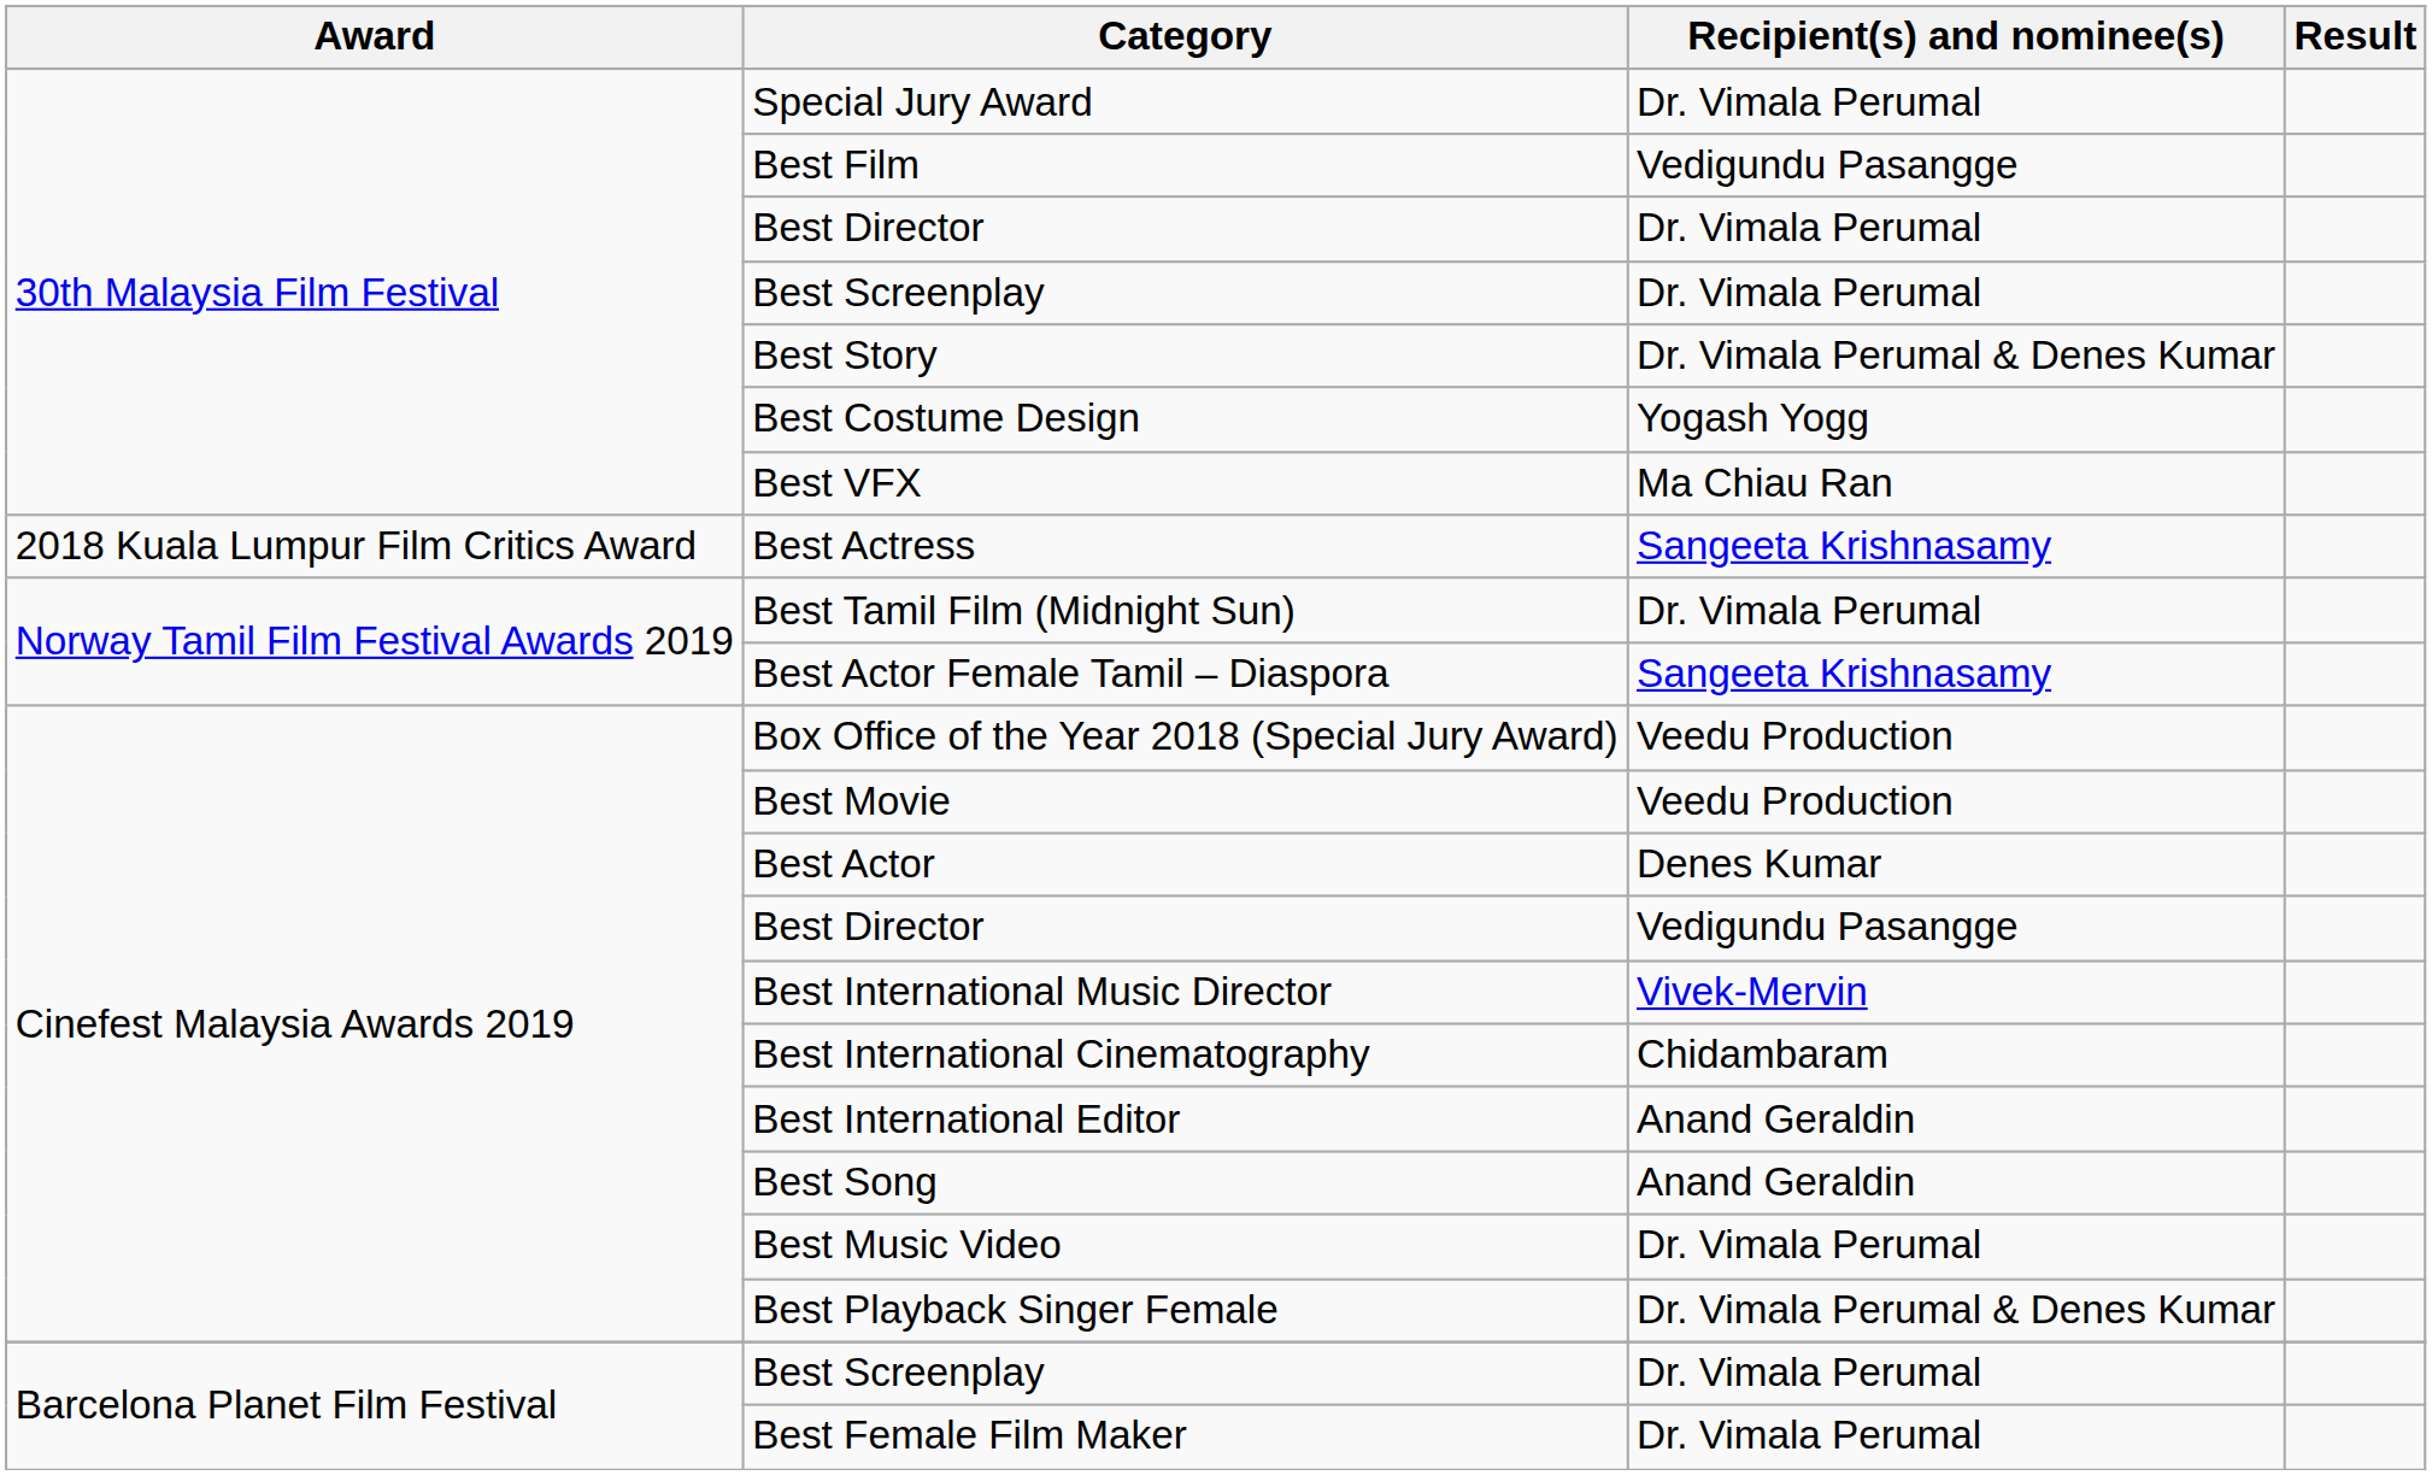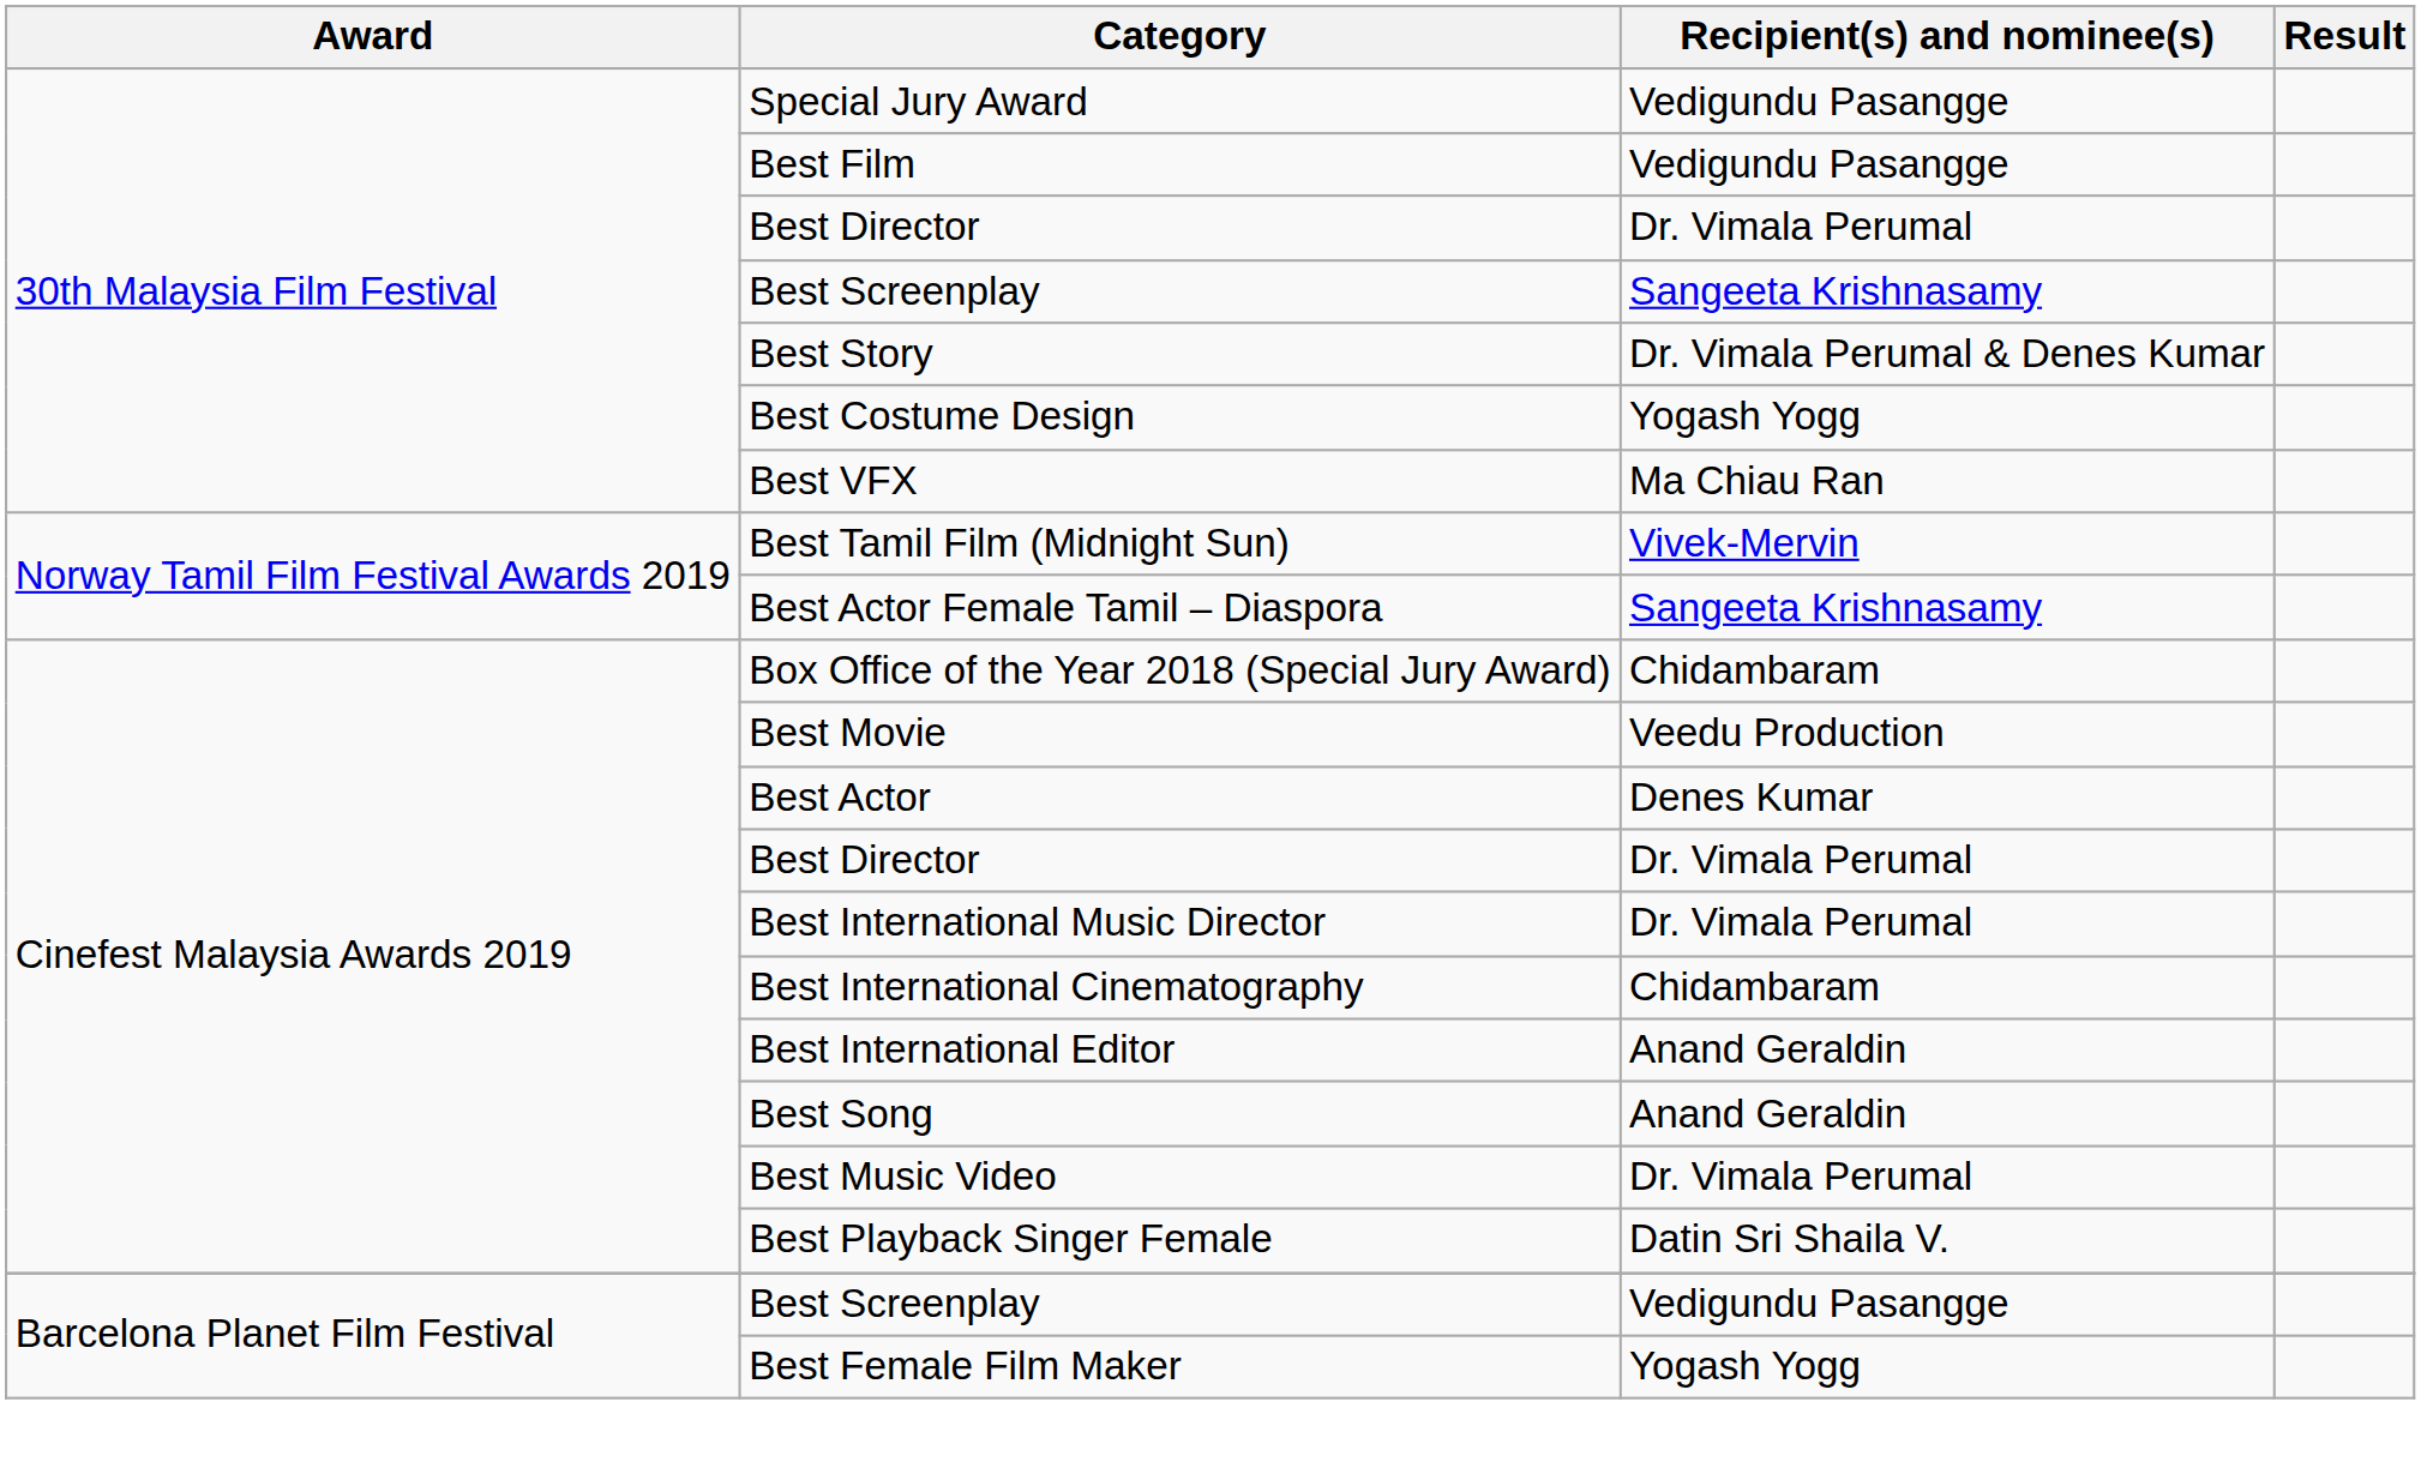 <table class="wikitable">
 <tr>
 <th>Award</th>
 <th>Category</th>
 <th>Recipient(s) and nominee(s)</th>
 <th>Result</th>
 </tr>
 <tr>
 <td rowspan=7><a href='#'>30th Malaysia Film Festival</a></td>
 <td>Special Jury Award</td>
-<td>Dr. Vimala Perumal</td>
+<td>Vedigundu Pasangge</td>
 <td></td>
 </tr>
 <tr>
 <td>Best Film</td>
 <td>Vedigundu Pasangge</td>
 <td></td>
 </tr>
 <tr>
 <td>Best Director</td>
 <td>Dr. Vimala Perumal</td>
 <td></td>
 </tr>
 <tr>
 <td>Best Screenplay</td>
-<td>Dr. Vimala Perumal</td>
+<td><a href='#'>Sangeeta Krishnasamy</a></td>
 <td></td>
 </tr>
 <tr>
 <td>Best Story</td>
 <td>Dr. Vimala Perumal & Denes Kumar</td>
 <td></td>
 </tr>
 <tr>
 <td>Best Costume Design</td>
 <td>Yogash Yogg</td>
 <td></td>
 </tr>
 <tr>
 <td>Best VFX</td>
 <td>Ma Chiau Ran</td>
 <td></td>
 </tr>
 <tr>
-<td>2018 Kuala Lumpur Film Critics Award</td>
-<td>Best Actress</td>
-<td><a href='#'>Sangeeta Krishnasamy</a></td>
-<td></td>
-</tr>
-<tr>
 <td rowspan=2><a href='#'>Norway Tamil Film Festival Awards</a> 2019</td>
 <td>Best Tamil Film (Midnight Sun)</td>
-<td>Dr. Vimala Perumal</td>
+<td><a href='#'>Vivek-Mervin</a></td>
 <td></td>
 </tr>
 <tr>
 <td>Best Actor Female Tamil – Diaspora</td>
 <td><a href='#'>Sangeeta Krishnasamy</a></td>
 <td></td>
 </tr>
 <tr>
 <td rowspan=10>Cinefest Malaysia Awards 2019</td>
 <td>Box Office of the Year 2018 (Special Jury Award)</td>
-<td>Veedu Production</td>
+<td>Chidambaram</td>
 <td></td>
 </tr>
 <tr>
 <td>Best Movie</td>
 <td>Veedu Production</td>
 <td></td>
 </tr>
 <tr>
 <td>Best Actor</td>
 <td>Denes Kumar</td>
 <td></td>
 </tr>
 <tr>
 <td>Best Director</td>
-<td>Vedigundu Pasangge</td>
+<td>Dr. Vimala Perumal</td>
 <td></td>
 </tr>
 <tr>
 <td>Best International Music Director</td>
-<td><a href='#'>Vivek-Mervin</a></td>
+<td>Dr. Vimala Perumal</td>
 <td></td>
 </tr>
 <tr>
 <td>Best International Cinematography</td>
 <td>Chidambaram</td>
 <td></td>
 </tr>
 <tr>
 <td>Best International Editor</td>
 <td>Anand Geraldin</td>
 <td></td>
 </tr>
 <tr>
 <td>Best Song</td>
 <td>Anand Geraldin</td>
 <td></td>
 </tr>
 <tr>
 <td>Best Music Video</td>
 <td>Dr. Vimala Perumal</td>
 <td></td>
 </tr>
 <tr>
 <td>Best Playback Singer Female</td>
-<td>Dr. Vimala Perumal & Denes Kumar</td>
+<td>Datin Sri Shaila V.</td>
 <td></td>
 </tr>
 <tr>
 </tr>
 <tr>
 <td rowspan=2>Barcelona Planet Film Festival</td>
 <td>Best Screenplay</td>
-<td>Dr. Vimala Perumal</td>
+<td>Vedigundu Pasangge</td>
 <td></td>
 </tr>
 <tr>
 <td>Best Female Film Maker</td>
-<td>Dr. Vimala Perumal</td>
+<td>Yogash Yogg</td>
 <td></td>
 </tr>
 </table>
